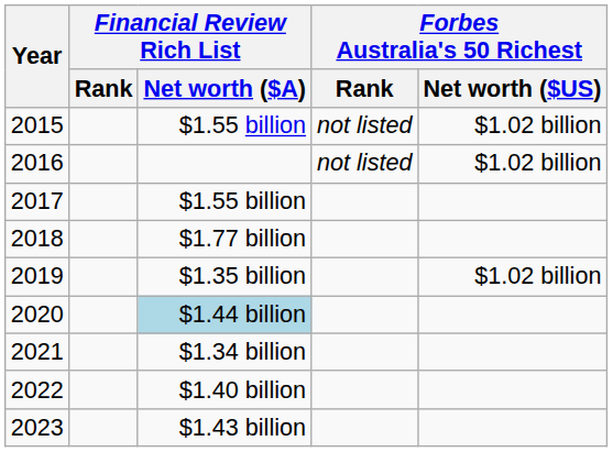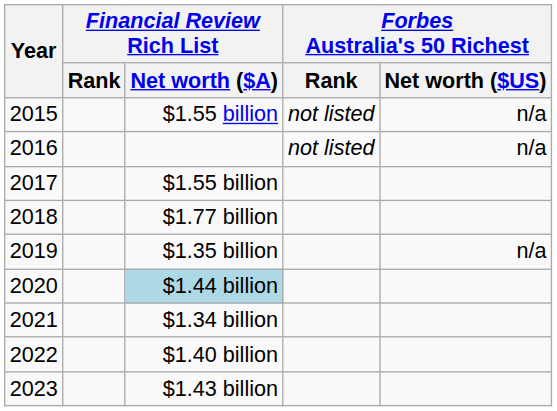 <table class="wikitable">
 <tr>
 <th rowspan=2>Year</th>
 <th colspan=2><em><a href='#'>Financial Review</a></em><br><a href='#'>Rich List</a></th>
 <th colspan=2><em><a href='#'>Forbes</a></em><br><a href='#'>Australia's 50 Richest</a></th>
 </tr>
 <tr>
 <th>Rank</th>
 <th><a href='#'>Net worth</a> (<a href='#'>$A</a>)</th>
 <th>Rank</th>
 <th>Net worth (<a href='#'>$US</a>)</th>
 </tr>
 <tr>
 <td>2015</td>
 <td align="center"></td>
 <td align="right">$1.55 <a href='#'>billion</a> </td>
 <td align="center"><em>not listed</em></td>
-<td align="right">$1.02 billion </td>
+<td align="right">n/a</td>
 </tr>
 <tr>
 <td>2016</td>
 <td align="center"></td>
 <td align="right"></td>
 <td align="center"><em>not listed</em></td>
-<td align="right">$1.02 billion </td>
+<td align="right">n/a</td>
 </tr>
 <tr>
 <td>2017</td>
 <td align="center"></td>
 <td align="right">$1.55 billion </td>
 <td align="center"> </td>
 <td align="right"></td>
 </tr>
 <tr>
 <td>2018</td>
 <td align="center"> </td>
 <td align="right">$1.77 billion </td>
 <td align="center"></td>
 <td align="right"></td>
 </tr>
 <tr>
 <td>2019</td>
 <td align="center"> </td>
 <td align="right">$1.35 billion </td>
 <td align="center"> </td>
-<td align="right">$1.02 billion </td>
+<td align="right">n/a</td>
 </tr>
 <tr>
 <td>2020</td>
 <td align="center"> </td>
 <td align="right" style="background: lightblue;">$1.44 billion </td>
 <td align="center"></td>
 <td align="right"></td>
 </tr>
 <tr>
 <td>2021</td>
 <td align="center"></td>
 <td align="right">$1.34 billion</td>
 <td align="center"></td>
 <td align="right"></td>
 </tr>
 <tr>
 <td>2022</td>
 <td align="center"></td>
 <td align="right">$1.40 billion </td>
 <td align="center"></td>
 <td align="right"></td>
 </tr>
 <tr>
 <td>2023</td>
 <td align="center"></td>
 <td align="right">$1.43 billion </td>
 <td align="center"></td>
 <td align="right"></td>
 </tr>
 </table>
